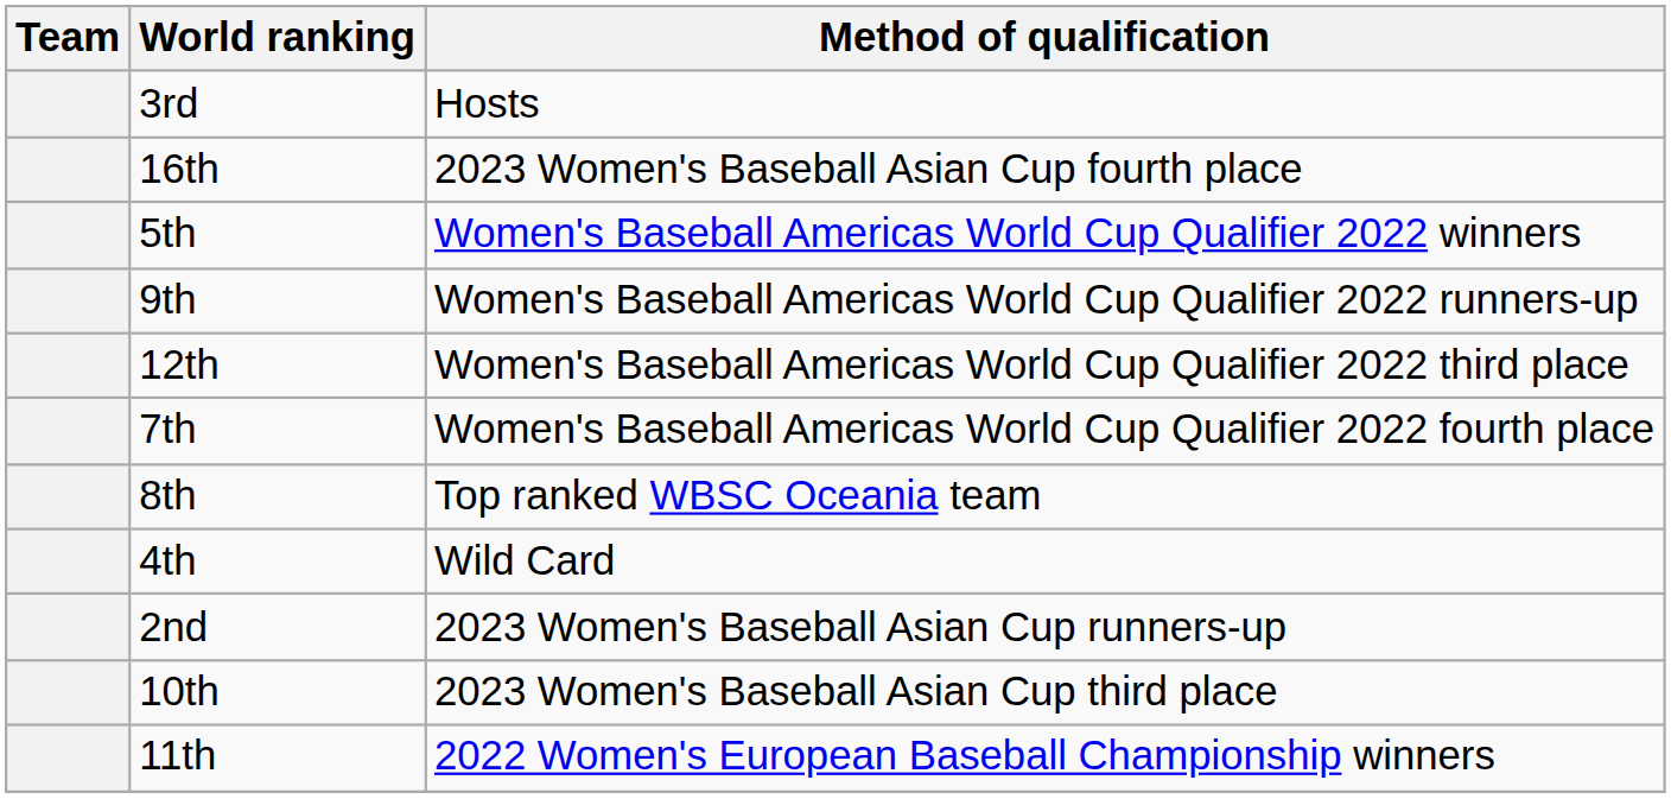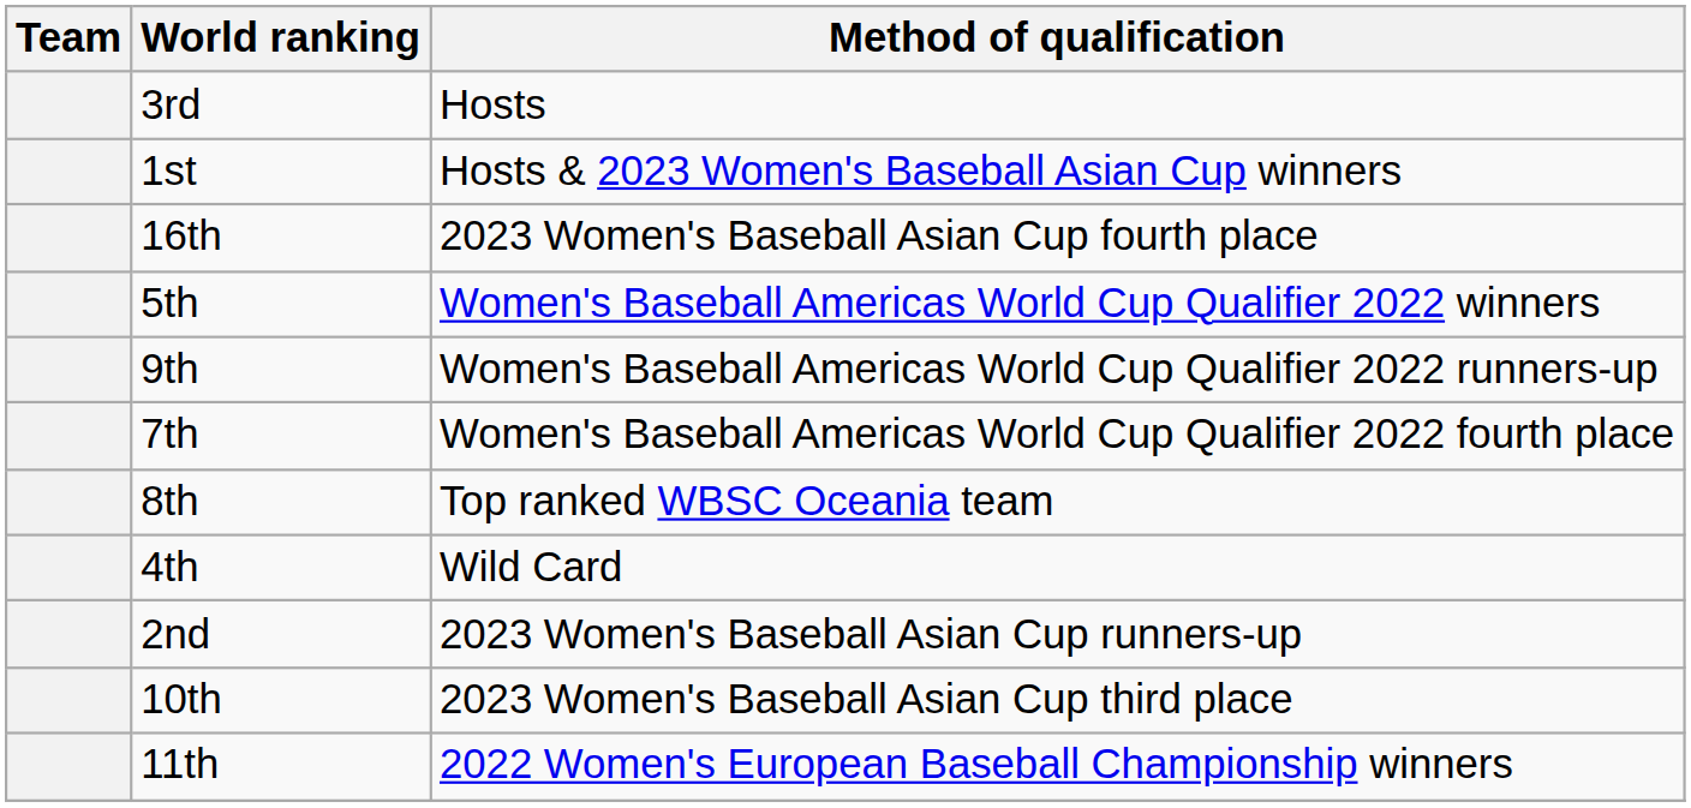 <table class="wikitable sortable plainrowheaders">
 <tr>
 <th scope="col">Team</th>
 <th scope="col">World ranking</th>
 <th scope="col">Method of qualification</th>
 </tr>
 <tr>
 <th scope="row"></th>
 <td>3rd</td>
 <td>Hosts</td>
+</tr>
+<tr>
+<th scope="row"></th>
+<td>1st</td>
+<td>Hosts & <a href='#'>2023 Women's Baseball Asian Cup</a> winners</td>
 </tr>
 <tr>
 <th scope="row"></th>
 <td>16th</td>
 <td>2023 Women's Baseball Asian Cup fourth place</td>
 </tr>
 <tr>
 <th scope="row"></th>
 <td>5th</td>
 <td><a href='#'>Women's Baseball Americas World Cup Qualifier 2022</a> winners</td>
 </tr>
 <tr>
 <th scope="row"></th>
 <td>9th</td>
 <td>Women's Baseball Americas World Cup Qualifier 2022 runners-up</td>
-</tr>
-<tr>
-<th scope="row"></th>
-<td>12th</td>
-<td>Women's Baseball Americas World Cup Qualifier 2022 third place</td>
 </tr>
 <tr>
 <th scope="row"></th>
 <td>7th</td>
 <td>Women's Baseball Americas World Cup Qualifier 2022 fourth place</td>
 </tr>
 <tr>
 <th scope="row"></th>
 <td>8th</td>
 <td>Top ranked <a href='#'>WBSC Oceania</a> team</td>
 </tr>
 <tr>
 <th scope="row"></th>
 <td>4th</td>
 <td>Wild Card</td>
 </tr>
 <tr>
 <th scope="row"></th>
 <td>2nd</td>
 <td>2023 Women's Baseball Asian Cup runners-up</td>
 </tr>
 <tr>
 <th scope="row"></th>
 <td>10th</td>
 <td>2023 Women's Baseball Asian Cup third place</td>
 </tr>
 <tr>
 <th scope="row"></th>
 <td>11th</td>
 <td><a href='#'>2022 Women's European Baseball Championship</a> winners</td>
 </tr>
 <tr>
 </tr>
 </table>
